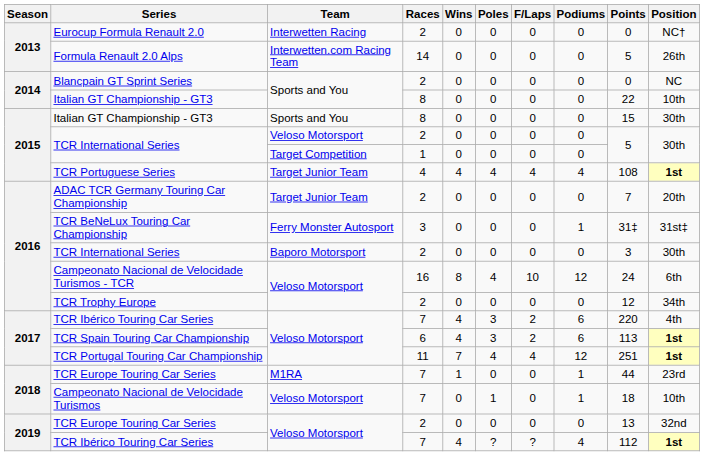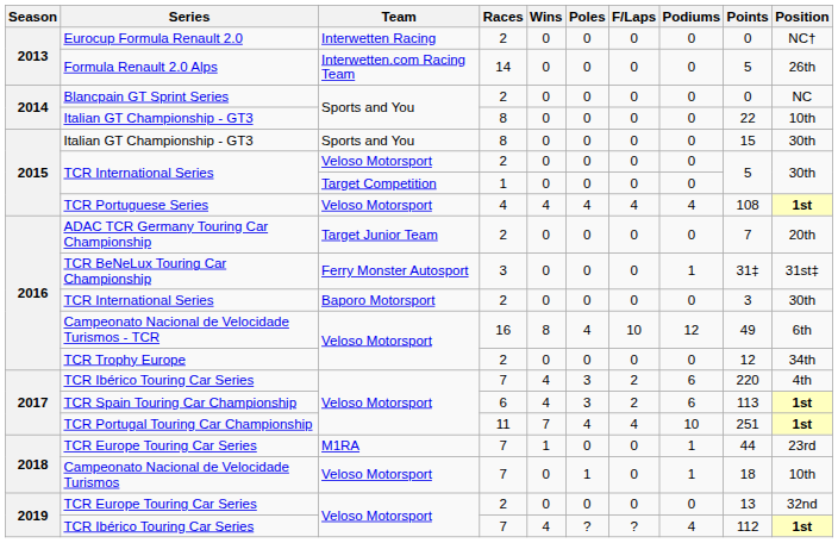 <table class="wikitable" style="font-size: 90%; text-align:center">
 <tr>
 <th>Season</th>
 <th>Series</th>
 <th>Team</th>
 <th>Races</th>
 <th>Wins</th>
 <th>Poles</th>
 <th>F/Laps</th>
 <th>Podiums</th>
 <th>Points</th>
 <th>Position</th>
 </tr>
 <tr>
 <th rowspan="2">2013</th>
 <td align=left><a href='#'>Eurocup Formula Renault 2.0</a></td>
 <td align=left><a href='#'>Interwetten Racing</a></td>
 <td>2</td>
 <td>0</td>
 <td>0</td>
 <td>0</td>
 <td>0</td>
 <td>0</td>
 <td>NC†</td>
 </tr>
 <tr>
 <td align=left><a href='#'>Formula Renault 2.0 Alps</a></td>
 <td align=left><a href='#'>Interwetten.com Racing Team</a></td>
 <td>14</td>
 <td>0</td>
 <td>0</td>
 <td>0</td>
 <td>0</td>
 <td>5</td>
 <td>26th</td>
 </tr>
 <tr>
 <th rowspan="2">2014</th>
 <td align=left><a href='#'>Blancpain GT Sprint Series</a></td>
 <td rowspan="2" align=left>Sports and You</td>
 <td>2</td>
 <td>0</td>
 <td>0</td>
 <td>0</td>
 <td>0</td>
 <td>0</td>
 <td>NC</td>
 </tr>
 <tr>
 <td align=left><a href='#'>Italian GT Championship - GT3</a></td>
 <td>8</td>
 <td>0</td>
 <td>0</td>
 <td>0</td>
 <td>0</td>
 <td>22</td>
 <td>10th</td>
 </tr>
 <tr>
 <th rowspan="4">2015</th>
 <td align=left>Italian GT Championship - GT3</td>
 <td align=left>Sports and You</td>
 <td>8</td>
 <td>0</td>
 <td>0</td>
 <td>0</td>
 <td>0</td>
 <td>15</td>
 <td>30th</td>
 </tr>
 <tr>
 <td rowspan="2" align=left><a href='#'>TCR International Series</a></td>
 <td align=left><a href='#'>Veloso Motorsport</a></td>
 <td>2</td>
 <td>0</td>
 <td>0</td>
 <td>0</td>
 <td>0</td>
 <td rowspan="2">5</td>
 <td rowspan="2">30th</td>
 </tr>
 <tr>
 <td align=left><a href='#'>Target Competition</a></td>
 <td>1</td>
 <td>0</td>
 <td>0</td>
 <td>0</td>
 <td>0</td>
 </tr>
 <tr>
 <td align=left><a href='#'>TCR Portuguese Series</a></td>
-<td align="left"><a href='#'>Target Junior Team</a></td>
+<td align=left><a href='#'>Veloso Motorsport</a></td>
 <td>4</td>
 <td>4</td>
 <td>4</td>
 <td>4</td>
 <td>4</td>
 <td>108</td>
 <td style="background:#FFFFBF;"><strong>1st</strong></td>
 </tr>
 <tr>
 <th rowspan="5">2016</th>
 <td align="left"><a href='#'>ADAC TCR Germany Touring Car Championship</a></td>
 <td align="left"><a href='#'>Target Junior Team</a></td>
 <td>2</td>
 <td>0</td>
 <td>0</td>
 <td>0</td>
 <td>0</td>
 <td>7</td>
 <td>20th</td>
 </tr>
 <tr>
 <td align=left><a href='#'>TCR BeNeLux Touring Car Championship</a></td>
 <td align=left><a href='#'>Ferry Monster Autosport</a></td>
 <td>3</td>
 <td>0</td>
 <td>0</td>
 <td>0</td>
 <td>1</td>
 <td>31‡</td>
 <td>31st‡</td>
 </tr>
 <tr>
 <td align=left><a href='#'>TCR International Series</a></td>
 <td align=left><a href='#'>Baporo Motorsport</a></td>
 <td>2</td>
 <td>0</td>
 <td>0</td>
 <td>0</td>
 <td>0</td>
 <td>3</td>
 <td>30th</td>
 </tr>
 <tr>
 <td align=left><a href='#'>Campeonato Nacional de Velocidade Turismos - TCR</a></td>
 <td rowspan="2" align="left"><a href='#'>Veloso Motorsport</a></td>
 <td>16</td>
 <td>8</td>
 <td>4</td>
 <td>10</td>
 <td>12</td>
-<td>24</td>
+<td>49</td>
 <td>6th</td>
 </tr>
 <tr>
 <td align=left><a href='#'>TCR Trophy Europe</a></td>
 <td>2</td>
 <td>0</td>
 <td>0</td>
 <td>0</td>
 <td>0</td>
 <td>12</td>
 <td>34th</td>
 </tr>
 <tr>
 <th rowspan="3">2017</th>
 <td align="left"><a href='#'>TCR Ibérico Touring Car Series</a></td>
 <td rowspan="3" align="left"><a href='#'>Veloso Motorsport</a></td>
 <td>7</td>
 <td>4</td>
 <td>3</td>
 <td>2</td>
 <td>6</td>
 <td>220</td>
 <td>4th</td>
 </tr>
 <tr>
 <td align="left"><a href='#'>TCR Spain Touring Car Championship</a></td>
 <td>6</td>
 <td>4</td>
 <td>3</td>
 <td>2</td>
 <td>6</td>
 <td>113</td>
 <td style="background:#FFFFBF;"><strong>1st</strong></td>
 </tr>
 <tr>
 <td align="left"><a href='#'>TCR Portugal Touring Car Championship</a></td>
 <td>11</td>
 <td>7</td>
 <td>4</td>
 <td>4</td>
-<td>12</td>
+<td>10</td>
 <td>251</td>
 <td style="background:#FFFFBF;"><strong>1st</strong></td>
 </tr>
 <tr>
 <th rowspan="2">2018</th>
 <td align="left"><a href='#'>TCR Europe Touring Car Series</a></td>
 <td align="left"><a href='#'>M1RA</a></td>
 <td>7</td>
 <td>1</td>
 <td>0</td>
 <td>0</td>
 <td>1</td>
 <td>44</td>
 <td>23rd</td>
 </tr>
 <tr>
 <td align=left><a href='#'>Campeonato Nacional de Velocidade Turismos</a></td>
 <td align=left><a href='#'>Veloso Motorsport</a></td>
 <td>7</td>
 <td>0</td>
 <td>1</td>
 <td>0</td>
 <td>1</td>
 <td>18</td>
 <td>10th</td>
 </tr>
 <tr>
 <th rowspan="2">2019</th>
 <td align=left><a href='#'>TCR Europe Touring Car Series</a></td>
 <td rowspan="2" align=left><a href='#'>Veloso Motorsport</a></td>
 <td>2</td>
 <td>0</td>
 <td>0</td>
 <td>0</td>
 <td>0</td>
 <td>13</td>
 <td>32nd</td>
 </tr>
 <tr>
 <td align=left><a href='#'>TCR Ibérico Touring Car Series</a></td>
 <td>7</td>
 <td>4</td>
 <td>?</td>
 <td>?</td>
 <td>4</td>
 <td>112</td>
 <td style="background:#FFFFBF;"><strong>1st</strong></td>
 </tr>
 </table>
